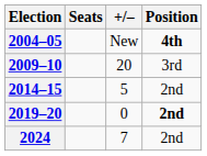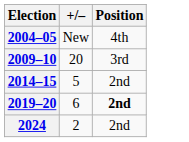 <table class=wikitable style=text-align:center>
 <tr>
 <th><strong>Election</strong></th>
-<th>Seats</th>
 <th>+/–</th>
 <th><strong>Position</strong></th>
 </tr>
 <tr>
 <th><a href='#'>2004–05</a></th>
-<td></td>
 <td>New</td>
-<td><strong> 4th</strong></td>
+<td> 4th</td>
 </tr>
 <tr>
 <th><a href='#'>2009–10</a></th>
-<td></td>
 <td> 20</td>
 <td> 3rd</td>
 </tr>
 <tr>
 <th><a href='#'>2014–15</a></th>
-<td></td>
 <td> 5</td>
 <td> 2nd</td>
 </tr>
 <tr>
 <th><a href='#'>2019–20</a></th>
-<td></td>
-<td> 0</td>
+<td> 6</td>
 <td><strong> 2nd</strong></td>
 </tr>
 <tr>
 <th><a href='#'>2024</a></th>
-<td></td>
-<td> 7</td>
+<td> 2</td>
 <td> 2nd</td>
 </tr>
 </table>
